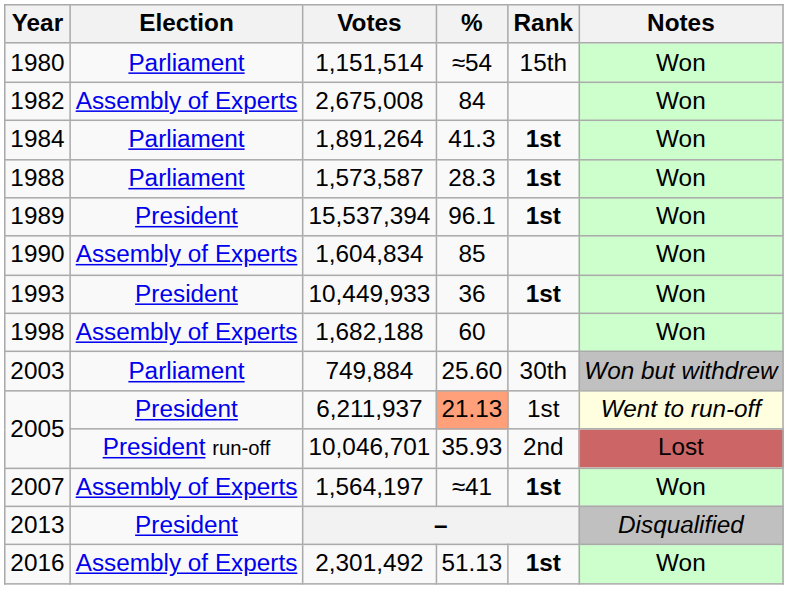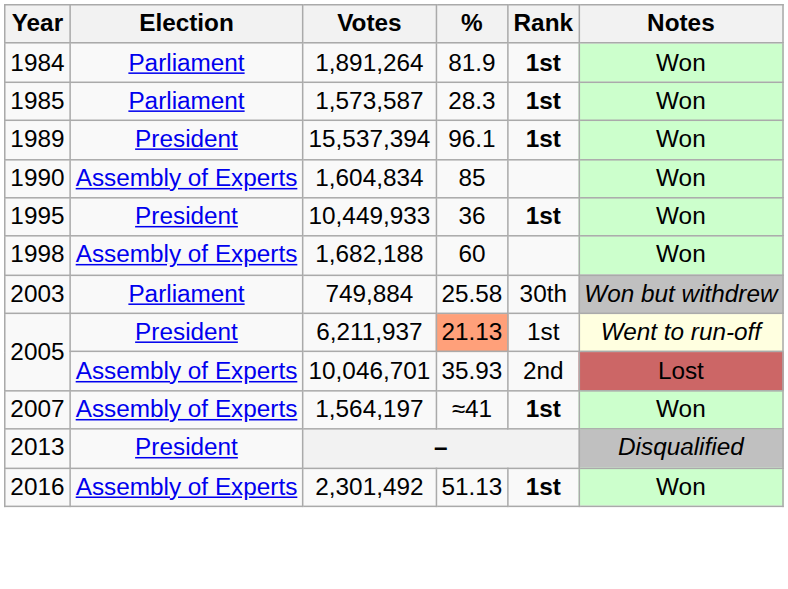 <table class="wikitable" style="text-align:center;">
 <tr>
 <th>Year</th>
 <th>Election</th>
 <th>Votes</th>
 <th>%</th>
 <th>Rank</th>
 <th>Notes</th>
 </tr>
 <tr>
-<td>1980</td>
-<td><a href='#'>Parliament</a></td>
-<td>1,151,514</td>
-<td>≈54</td>
-<td>15th</td>
-<td style="background-color:#CCFFCC">Won</td>
-</tr>
-<tr>
-<td>1982</td>
-<td><a href='#'>Assembly of Experts</a></td>
-<td>2,675,008</td>
-<td>84</td>
-<td></td>
-<td style="background-color:#CCFFCC">Won</td>
-</tr>
-<tr>
 <td>1984</td>
 <td><a href='#'>Parliament</a></td>
 <td> 1,891,264</td>
-<td> 41.3</td>
+<td> 81.9</td>
 <td><strong>1st</strong></td>
 <td style="background-color:#CCFFCC">Won</td>
 </tr>
 <tr>
-<td>1988</td>
+<td>1985</td>
 <td><a href='#'>Parliament</a></td>
 <td> 1,573,587</td>
 <td> 28.3</td>
 <td><strong>1st</strong></td>
 <td style="background-color:#CCFFCC">Won</td>
 </tr>
 <tr>
 <td>1989</td>
 <td><a href='#'>President</a></td>
 <td>15,537,394</td>
 <td>96.1</td>
 <td><strong>1st</strong></td>
 <td style="background-color:#CCFFCC">Won</td>
 </tr>
 <tr>
 <td>1990</td>
 <td><a href='#'>Assembly of Experts</a></td>
 <td> 1,604,834</td>
 <td> 85</td>
 <td></td>
 <td style="background-color:#CCFFCC">Won</td>
 </tr>
 <tr>
-<td>1993</td>
+<td>1995</td>
 <td><a href='#'>President</a></td>
 <td> 10,449,933</td>
 <td> 36</td>
 <td><strong>1st</strong></td>
 <td style="background-color:#CCFFCC">Won</td>
 </tr>
 <tr>
 <td>1998</td>
 <td><a href='#'>Assembly of Experts</a></td>
 <td> 1,682,188</td>
 <td> 60</td>
 <td></td>
 <td style="background-color:#CCFFCC">Won</td>
 </tr>
 <tr>
 <td>2003</td>
 <td><a href='#'>Parliament</a></td>
 <td> 749,884</td>
-<td> 25.60</td>
+<td> 25.58</td>
 <td>30th</td>
 <td style="background-color:#C0C0C0"><em>Won but withdrew</em></td>
 </tr>
 <tr>
 <td rowspan="2">2005</td>
 <td><a href='#'>President</a></td>
 <td> 6,211,937</td>
 <td style="background: lightsalmon;"> 21.13</td>
 <td>1st</td>
 <td style="background-color:#FFFFE0"><em>Went to run-off</em></td>
 </tr>
 <tr>
-<td><a href='#'>President</a> <small>run-off</small></td>
+<td><a href='#'>Assembly of Experts</a></td>
 <td> 10,046,701</td>
 <td> 35.93</td>
 <td>2nd</td>
 <td style="background-color:#C66">Lost</td>
 </tr>
 <tr>
 <td>2007</td>
 <td><a href='#'>Assembly of Experts</a></td>
 <td> 1,564,197</td>
 <td> ≈41</td>
 <td><strong>1st</strong></td>
 <td style="background-color:#CCFFCC">Won</td>
 </tr>
 <tr>
 <td>2013</td>
 <td><a href='#'>President</a></td>
 <th colspan="3">–</th>
 <td style="background-color:#C0C0C0"><em>Disqualified</em></td>
 </tr>
 <tr>
 <td>2016</td>
 <td><a href='#'>Assembly of Experts</a></td>
 <td> 2,301,492</td>
 <td> 51.13</td>
 <td><strong>1st</strong></td>
 <td style="background-color:#CCFFCC">Won</td>
 </tr>
 </table>
